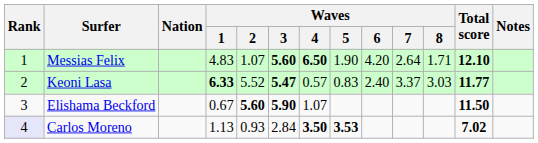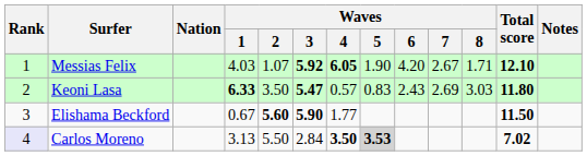 <table class="wikitable sortable" style="text-align:center">
 <tr>
 <th rowspan=2>Rank</th>
 <th rowspan=2>Surfer</th>
 <th rowspan=2>Nation</th>
 <th colspan=8>Waves</th>
 <th rowspan=2>Total<br>score</th>
 <th rowspan=2>Notes</th>
 </tr>
 <tr>
 <th>1</th>
 <th>2</th>
 <th>3</th>
 <th>4</th>
 <th>5</th>
 <th>6</th>
 <th>7</th>
 <th>8</th>
 </tr>
 <tr bgcolor=ccffcc>
 <td>1</td>
 <td align=left><a href='#'>Messias Felix</a></td>
 <td align=left></td>
-<td>4.83</td>
+<td>4.03</td>
 <td>1.07</td>
-<td><strong>5.60</strong></td>
-<td><strong>6.50</strong></td>
+<td><strong>5.92</strong></td>
+<td><strong>6.05</strong></td>
 <td>1.90</td>
 <td>4.20</td>
-<td>2.64</td>
+<td>2.67</td>
 <td>1.71</td>
 <td><strong>12.10</strong></td>
 <td></td>
 </tr>
 <tr bgcolor=ccffcc>
 <td>2</td>
 <td align=left><a href='#'>Keoni Lasa</a></td>
 <td align=left></td>
 <td><strong>6.33</strong></td>
-<td>5.52</td>
+<td>3.50</td>
 <td><strong>5.47</strong></td>
 <td>0.57</td>
 <td>0.83</td>
-<td>2.40</td>
-<td>3.37</td>
+<td>2.43</td>
+<td>2.69</td>
 <td>3.03</td>
-<td><strong>11.77</strong></td>
+<td><strong>11.80</strong></td>
 <td></td>
 </tr>
 <tr>
 <td>3</td>
 <td align=left><a href='#'>Elishama Beckford</a></td>
 <td align=left></td>
 <td>0.67</td>
 <td><strong>5.60</strong></td>
 <td><strong>5.90</strong></td>
-<td>1.07</td>
+<td>1.77</td>
 <td></td>
 <td></td>
 <td></td>
 <td></td>
 <td><strong>11.50</strong></td>
 <td></td>
 </tr>
 <tr>
 <td style="background: lavender;">4</td>
 <td align=left><a href='#'>Carlos Moreno</a></td>
 <td align=left></td>
-<td>1.13</td>
-<td>0.93</td>
+<td>3.13</td>
+<td>5.50</td>
 <td>2.84</td>
 <td><strong>3.50</strong></td>
-<td><strong>3.53</strong></td>
+<td style="background: lightgrey;"><strong>3.53</strong></td>
 <td></td>
 <td></td>
 <td></td>
 <td><strong>7.02</strong></td>
 <td></td>
 </tr>
 </table>
